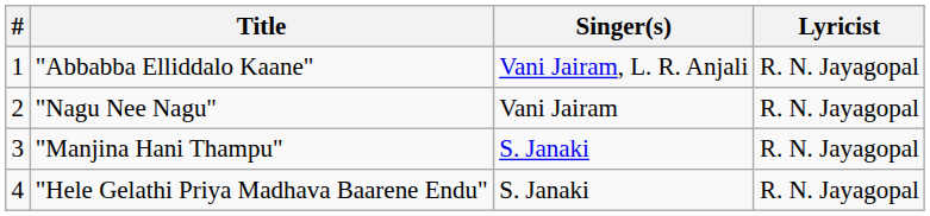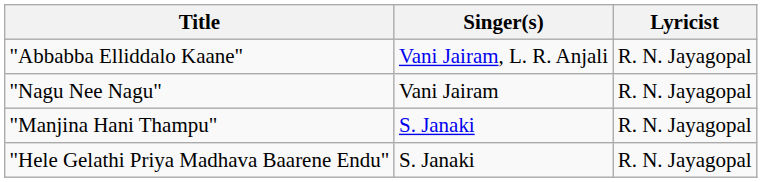 <table class="wikitable" style="font-size:95%;">
 <tr>
-<th>#</th>
 <th>Title</th>
 <th>Singer(s)</th>
 <th>Lyricist</th>
 </tr>
 <tr>
-<td>1</td>
 <td>"Abbabba Elliddalo Kaane"</td>
 <td><a href='#'>Vani Jairam</a>, L. R. Anjali</td>
 <td>R. N. Jayagopal</td>
 </tr>
 <tr>
-<td>2</td>
 <td>"Nagu Nee Nagu"</td>
 <td>Vani Jairam</td>
 <td>R. N. Jayagopal</td>
 </tr>
 <tr>
-<td>3</td>
 <td>"Manjina Hani Thampu"</td>
 <td><a href='#'>S. Janaki</a></td>
 <td>R. N. Jayagopal</td>
 </tr>
 <tr>
-<td>4</td>
 <td>"Hele Gelathi Priya Madhava Baarene Endu"</td>
 <td>S. Janaki</td>
 <td>R. N. Jayagopal</td>
 </tr>
 </table>
